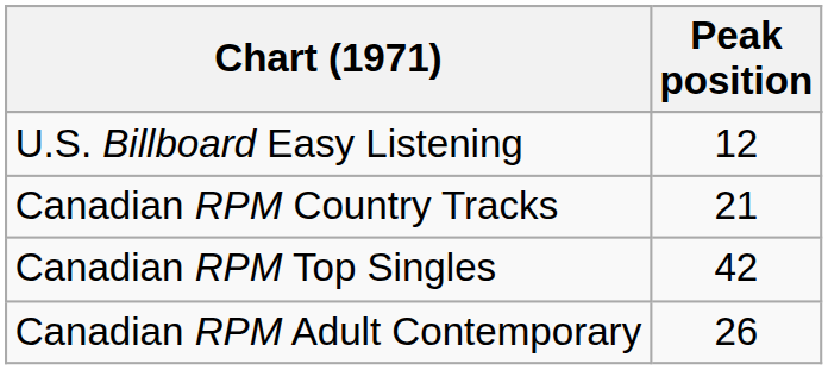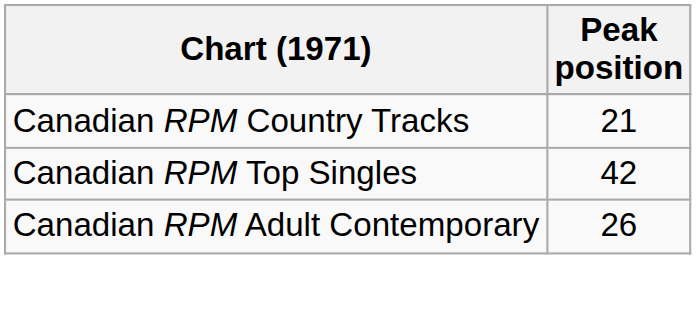 <table class="wikitable sortable">
 <tr>
 <th align="left">Chart (1971)</th>
 <th align="center">Peak<br>position</th>
 </tr>
 <tr>
 </tr>
 <tr>
-</tr>
-<tr>
-<td align="left">U.S. <em>Billboard</em> Easy Listening</td>
-<td align="center">12</td>
 </tr>
 <tr>
 <td align="left">Canadian <em>RPM</em> Country Tracks</td>
 <td align="center">21</td>
 </tr>
 <tr>
 <td align="left">Canadian <em>RPM</em> Top Singles</td>
 <td align="center">42</td>
 </tr>
 <tr>
 <td align="left">Canadian <em>RPM</em> Adult Contemporary</td>
 <td align="center">26</td>
 </tr>
 </table>
